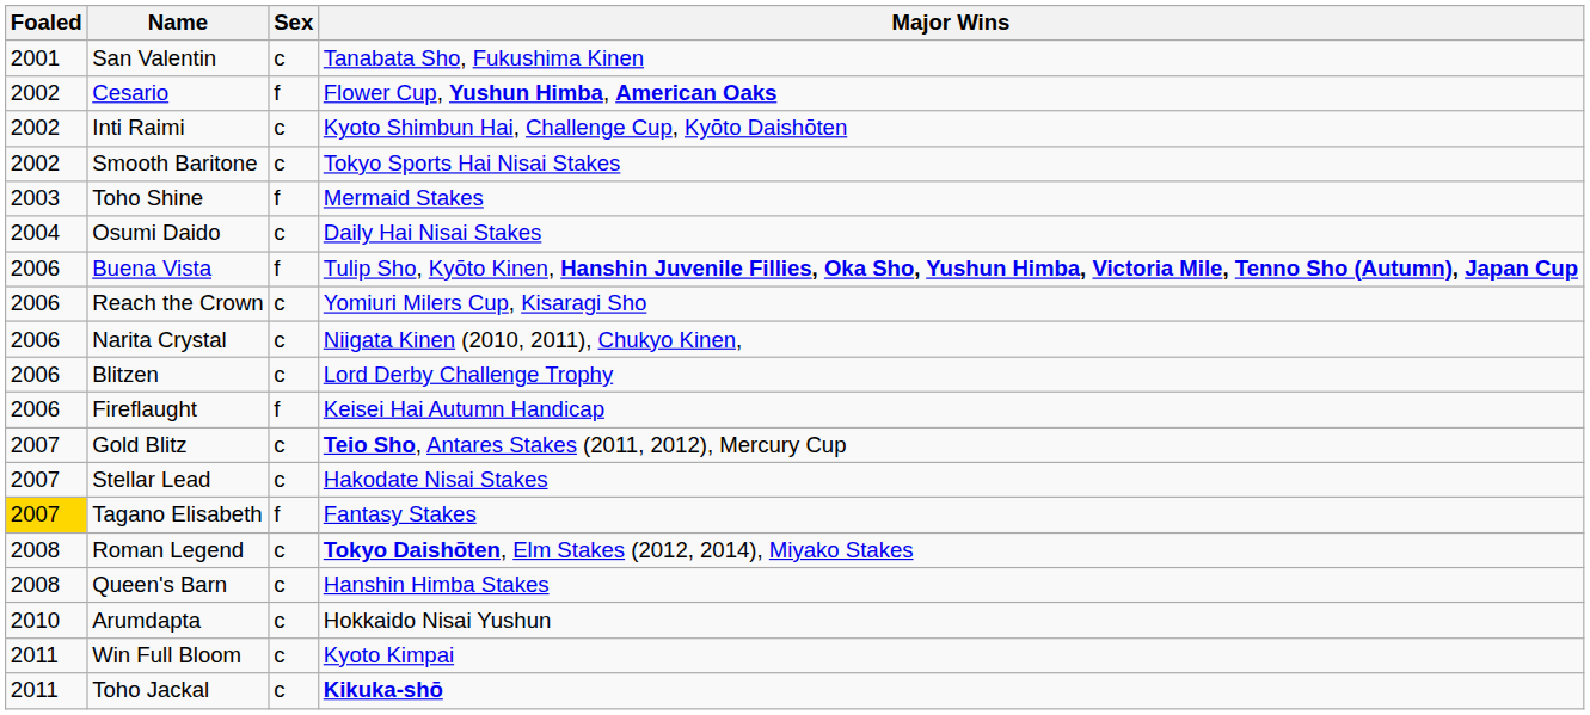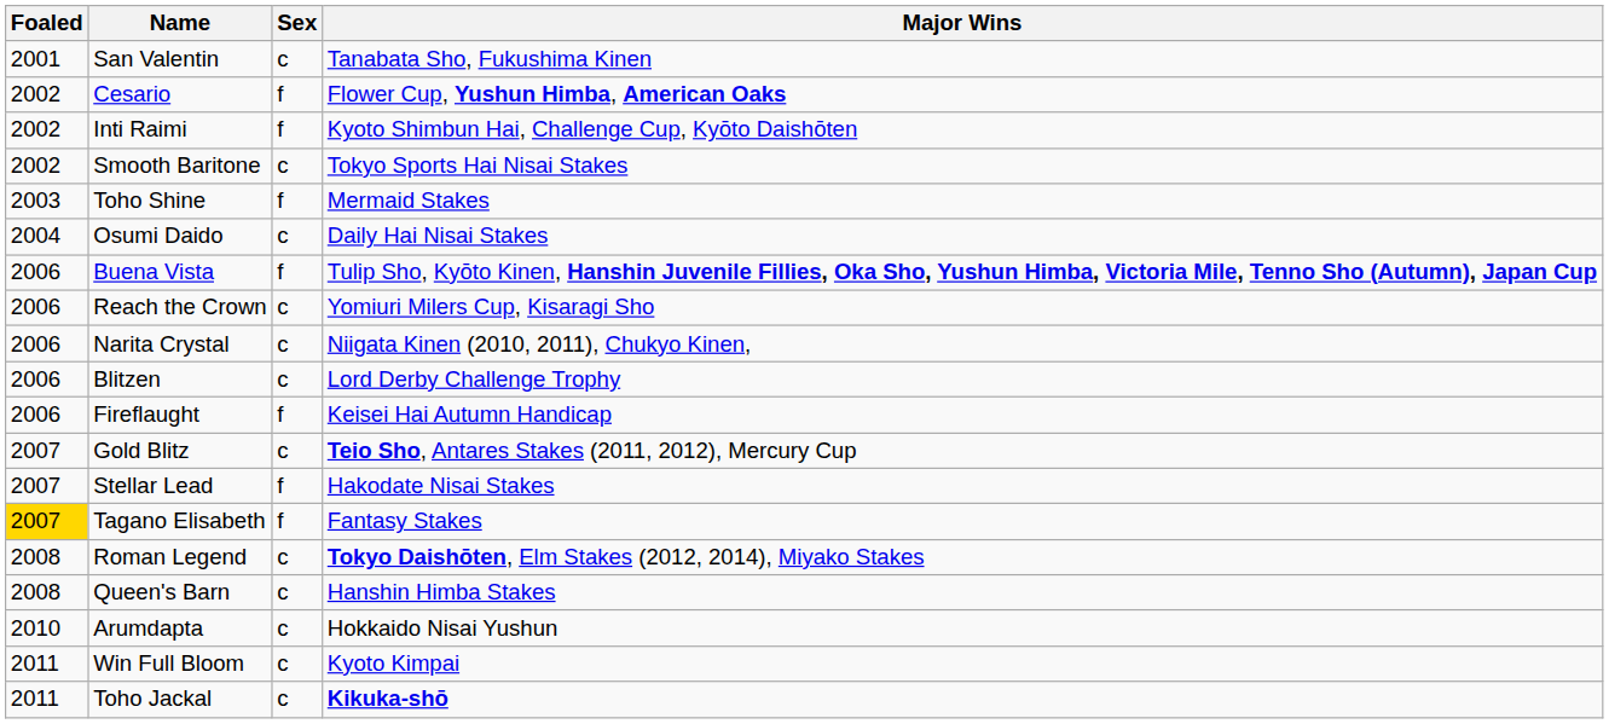 <table class="wikitable">
 <tr style="background:#eee;">
 <th>Foaled</th>
 <th>Name</th>
 <th>Sex</th>
 <th>Major Wins</th>
 </tr>
 <tr>
 <td>2001</td>
 <td>San Valentin</td>
 <td>c</td>
 <td><a href='#'>Tanabata Sho</a>, <a href='#'>Fukushima Kinen</a></td>
 </tr>
 <tr>
 <td>2002</td>
 <td><a href='#'>Cesario</a></td>
 <td>f</td>
 <td><a href='#'>Flower Cup</a>, <strong><a href='#'>Yushun Himba</a></strong>, <strong><a href='#'>American Oaks</a></strong></td>
 </tr>
 <tr>
 <td>2002</td>
 <td>Inti Raimi</td>
-<td>c</td>
+<td>f</td>
 <td><a href='#'>Kyoto Shimbun Hai</a>, <a href='#'>Challenge Cup</a>, <a href='#'>Kyōto Daishōten</a></td>
 </tr>
 <tr>
 <td>2002</td>
 <td>Smooth Baritone</td>
 <td>c</td>
 <td><a href='#'>Tokyo Sports Hai Nisai Stakes</a></td>
 </tr>
 <tr>
 <td>2003</td>
 <td>Toho Shine</td>
 <td>f</td>
 <td><a href='#'>Mermaid Stakes</a></td>
 </tr>
 <tr>
 <td>2004</td>
 <td>Osumi Daido</td>
 <td>c</td>
 <td><a href='#'>Daily Hai Nisai Stakes</a></td>
 </tr>
 <tr>
 <td>2006</td>
 <td><a href='#'>Buena Vista</a></td>
 <td>f</td>
 <td><a href='#'>Tulip Sho</a>, <a href='#'>Kyōto Kinen</a>, <strong><a href='#'>Hanshin Juvenile Fillies</a>, <a href='#'>Oka Sho</a>, <a href='#'>Yushun Himba</a>, <a href='#'>Victoria Mile</a>, <a href='#'>Tenno Sho (Autumn)</a>, <a href='#'>Japan Cup</a></strong></td>
 </tr>
 <tr>
 <td>2006</td>
 <td>Reach the Crown</td>
 <td>c</td>
 <td><a href='#'>Yomiuri Milers Cup</a>, <a href='#'>Kisaragi Sho</a></td>
 </tr>
 <tr>
 <td>2006</td>
 <td>Narita Crystal</td>
 <td>c</td>
 <td><a href='#'>Niigata Kinen</a> (2010, 2011), <a href='#'>Chukyo Kinen</a>,</td>
 </tr>
 <tr>
 <td>2006</td>
 <td>Blitzen</td>
 <td>c</td>
 <td><a href='#'>Lord Derby Challenge Trophy</a></td>
 </tr>
 <tr>
 <td>2006</td>
 <td>Fireflaught</td>
 <td>f</td>
 <td><a href='#'>Keisei Hai Autumn Handicap</a></td>
 </tr>
 <tr>
 <td>2007</td>
 <td>Gold Blitz</td>
 <td>c</td>
 <td><strong><a href='#'>Teio Sho</a></strong>, <a href='#'>Antares Stakes</a> (2011, 2012), Mercury Cup</td>
 </tr>
 <tr>
 <td>2007</td>
 <td>Stellar Lead</td>
-<td>c</td>
+<td>f</td>
 <td><a href='#'>Hakodate Nisai Stakes</a></td>
 </tr>
 <tr>
 <td style="background: gold;">2007</td>
 <td>Tagano Elisabeth</td>
 <td>f</td>
 <td><a href='#'>Fantasy Stakes</a></td>
 </tr>
 <tr>
 <td>2008</td>
 <td>Roman Legend</td>
 <td>c</td>
 <td><strong><a href='#'>Tokyo Daishōten</a></strong>, <a href='#'>Elm Stakes</a> (2012, 2014), <a href='#'>Miyako Stakes</a></td>
 </tr>
 <tr>
 <td>2008</td>
 <td>Queen's Barn</td>
 <td>c</td>
 <td><a href='#'>Hanshin Himba Stakes</a></td>
 </tr>
 <tr>
 <td>2010</td>
 <td>Arumdapta</td>
 <td>c</td>
 <td>Hokkaido Nisai Yushun</td>
 </tr>
 <tr>
 <td>2011</td>
 <td>Win Full Bloom</td>
 <td>c</td>
 <td><a href='#'>Kyoto Kimpai</a></td>
 </tr>
 <tr>
 <td>2011</td>
 <td>Toho Jackal</td>
 <td>c</td>
 <td><strong><a href='#'>Kikuka-shō</a></strong></td>
 </tr>
 </table>
